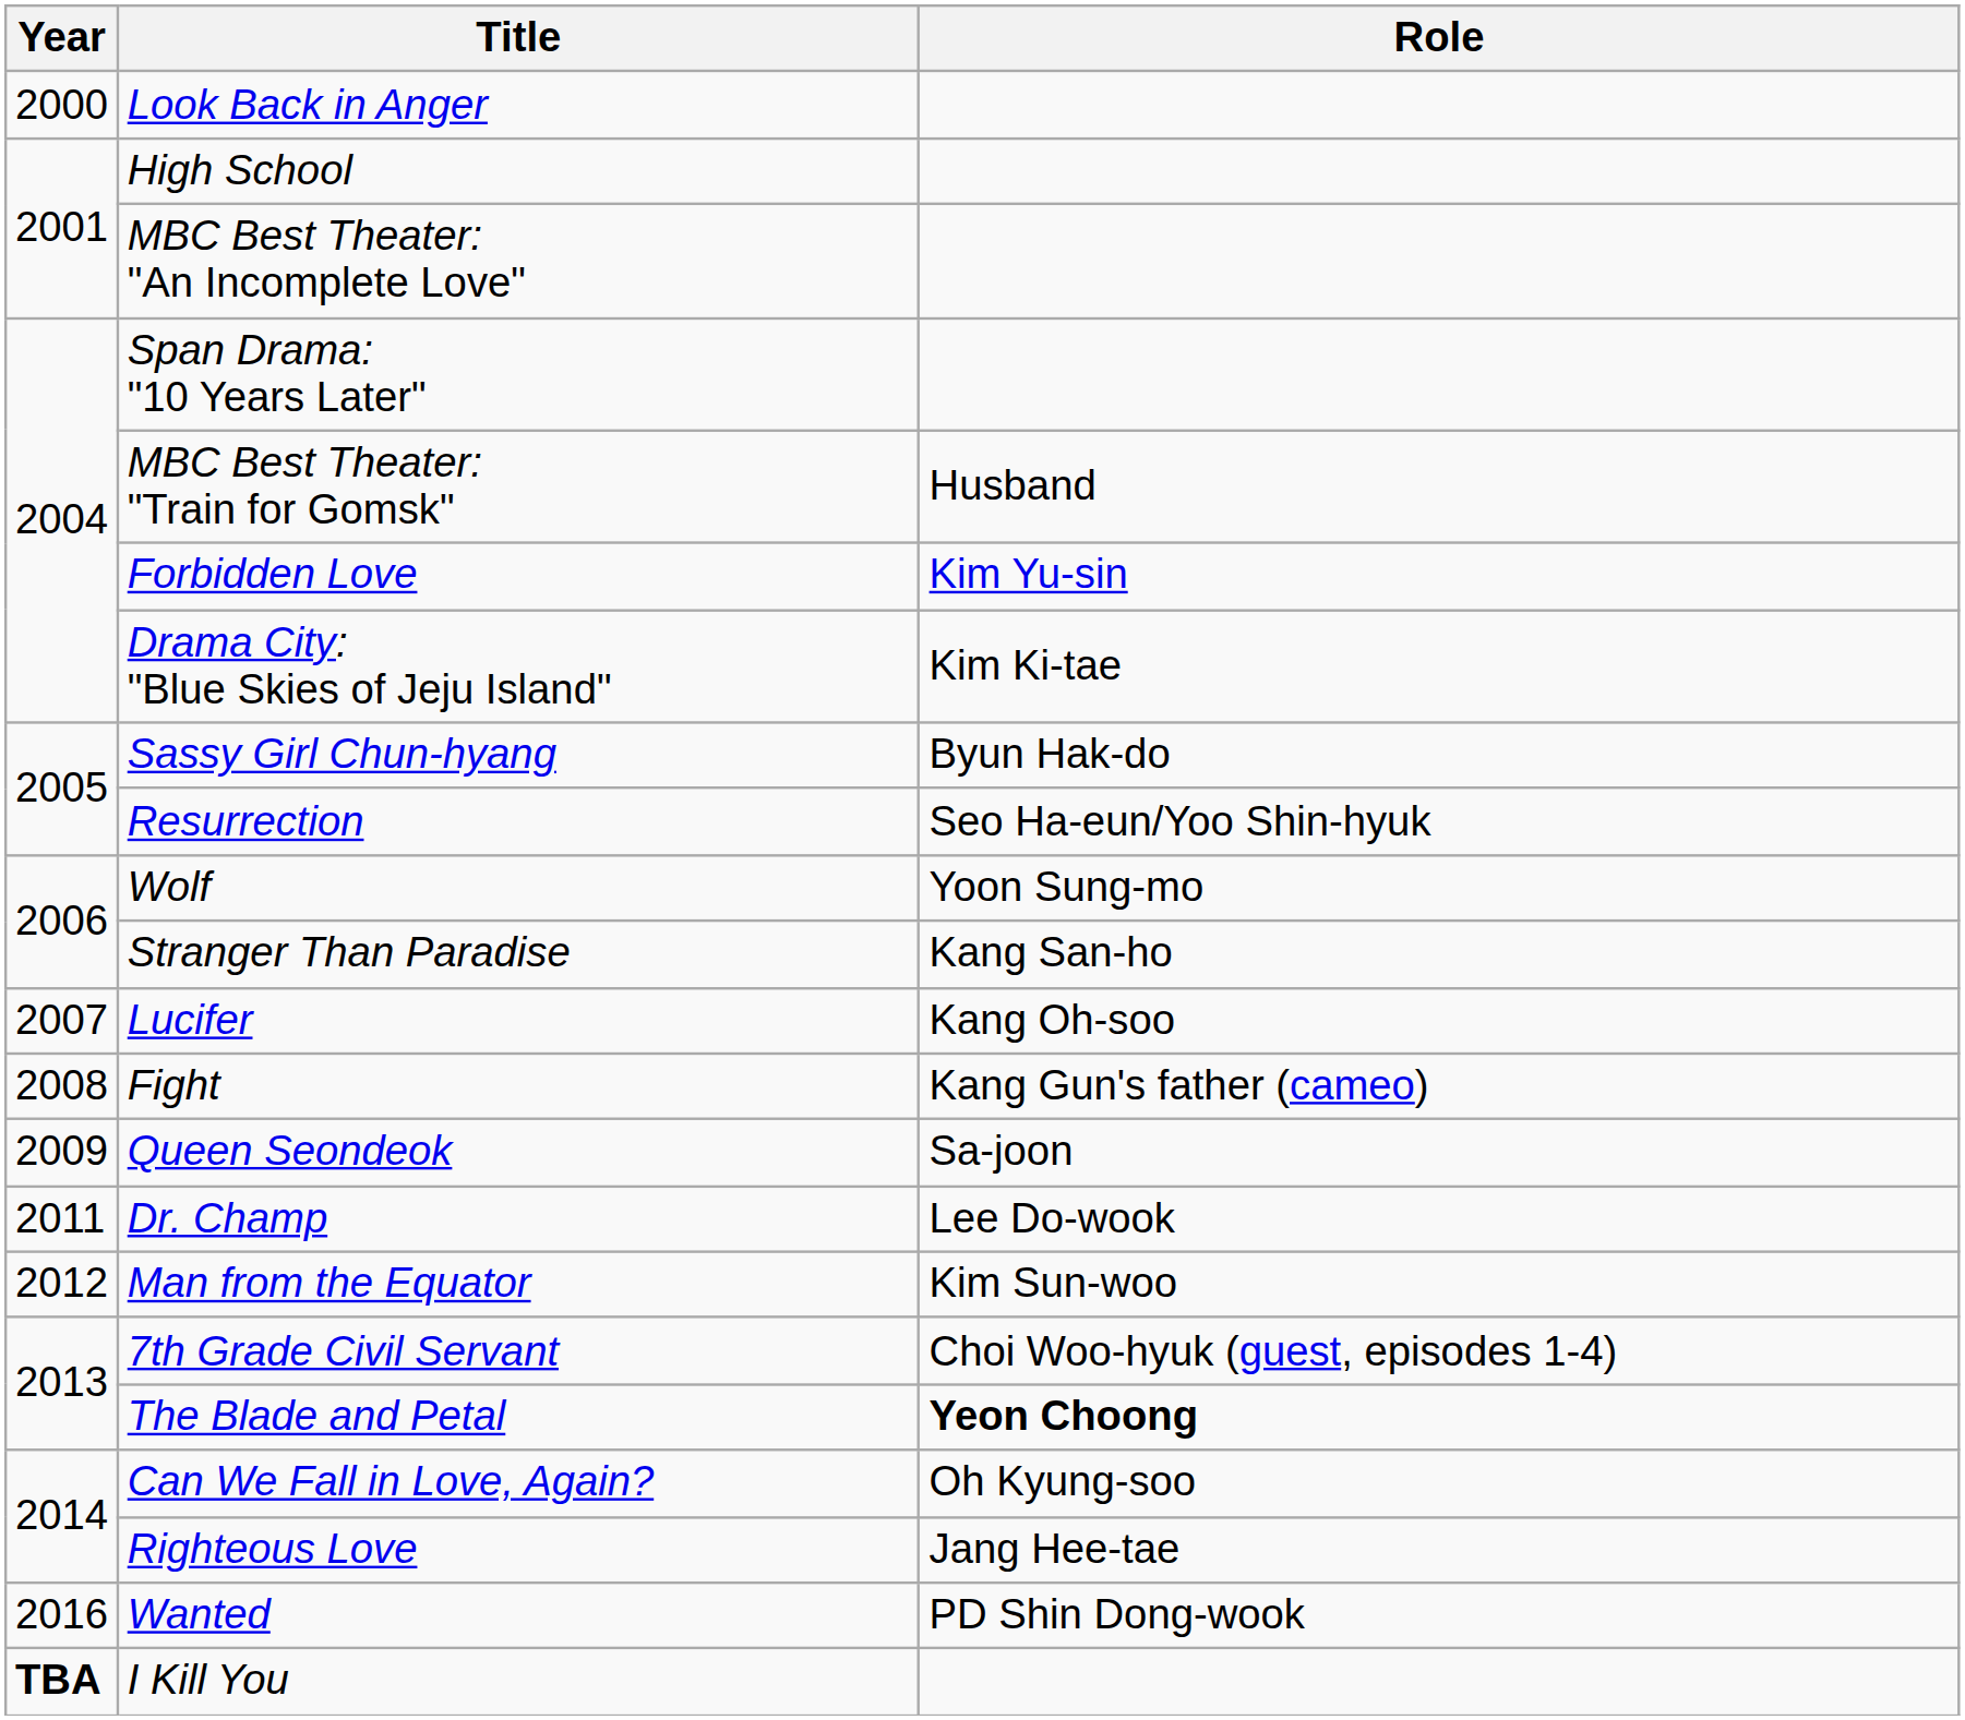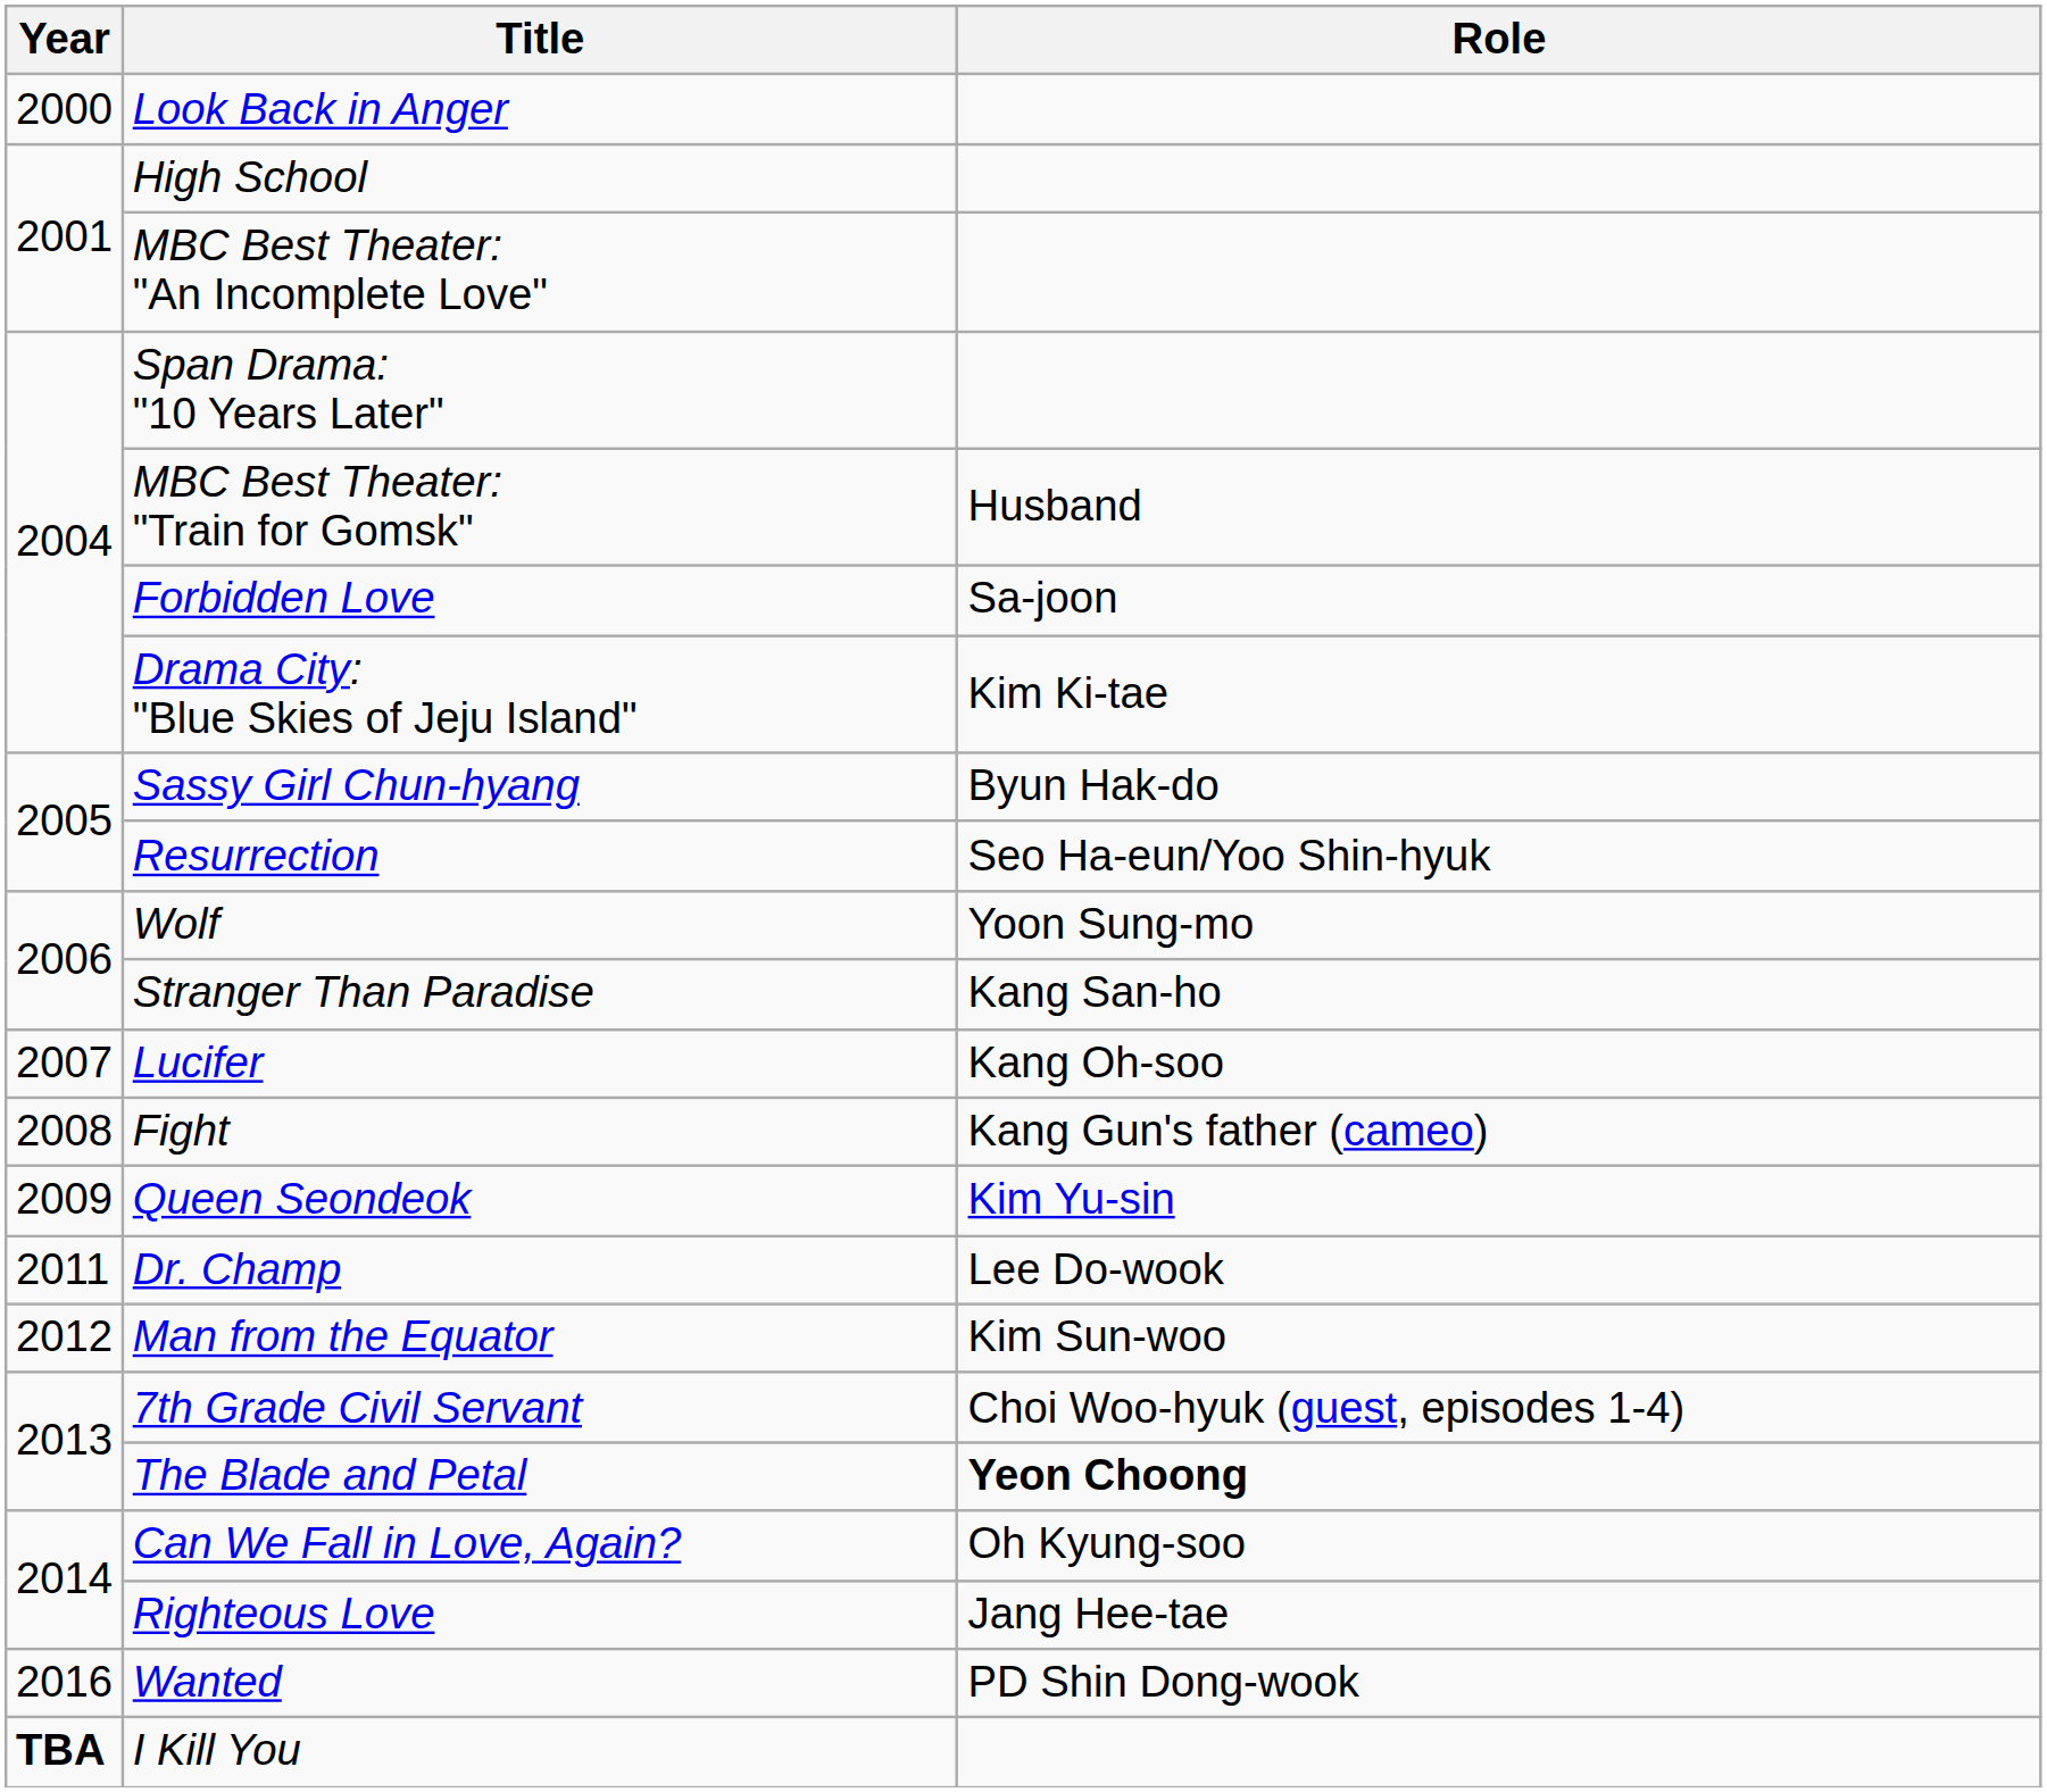 <table class="wikitable" style="width:750px">
 <tr>
 <th width=10>Year</th>
 <th>Title</th>
 <th>Role</th>
 </tr>
 <tr>
 <td>2000</td>
 <td><em><a href='#'>Look Back in Anger</a></em></td>
 <td></td>
 </tr>
 <tr>
 <td rowspan=2>2001</td>
 <td><em>High School</em></td>
 <td></td>
 </tr>
 <tr>
 <td><em>MBC Best Theater:</em><br>"An Incomplete Love"</td>
 <td></td>
 </tr>
 <tr>
 <td rowspan=4>2004</td>
 <td><em>Span Drama:</em><br>"10 Years Later"</td>
 <td></td>
 </tr>
 <tr>
 <td><em>MBC Best Theater:</em><br>"Train for Gomsk"</td>
 <td>Husband</td>
 </tr>
 <tr>
 <td><em><a href='#'>Forbidden Love</a></em></td>
-<td><a href='#'>Kim Yu-sin</a></td>
+<td>Sa-joon</td>
 </tr>
 <tr>
 <td><em><a href='#'>Drama City</a>:</em><br>"Blue Skies of Jeju Island"</td>
 <td>Kim Ki-tae</td>
 </tr>
 <tr>
 <td rowspan=2>2005</td>
 <td><em><a href='#'>Sassy Girl Chun-hyang</a></em></td>
 <td>Byun Hak-do</td>
 </tr>
 <tr>
 <td><em><a href='#'>Resurrection</a></em></td>
 <td>Seo Ha-eun/Yoo Shin-hyuk</td>
 </tr>
 <tr>
 <td rowspan=2>2006</td>
 <td><em>Wolf</em></td>
 <td>Yoon Sung-mo</td>
 </tr>
 <tr>
 <td><em>Stranger Than Paradise</em></td>
 <td>Kang San-ho</td>
 </tr>
 <tr>
 <td>2007</td>
 <td><em><a href='#'>Lucifer</a></em></td>
 <td>Kang Oh-soo</td>
 </tr>
 <tr>
 <td>2008</td>
 <td><em>Fight</em></td>
 <td>Kang Gun's father (<a href='#'>cameo</a>)</td>
 </tr>
 <tr>
 <td>2009</td>
 <td><em><a href='#'>Queen Seondeok</a></em></td>
-<td>Sa-joon</td>
+<td><a href='#'>Kim Yu-sin</a></td>
 </tr>
 <tr>
 <td>2011</td>
 <td><em><a href='#'>Dr. Champ</a></em></td>
 <td>Lee Do-wook</td>
 </tr>
 <tr>
 <td>2012</td>
 <td><em><a href='#'>Man from the Equator</a></em></td>
 <td>Kim Sun-woo</td>
 </tr>
 <tr>
 <td rowspan=2>2013</td>
 <td><em><a href='#'>7th Grade Civil Servant</a></em></td>
 <td>Choi Woo-hyuk (<a href='#'>guest</a>, episodes 1-4)</td>
 </tr>
 <tr>
 <td><em><a href='#'>The Blade and Petal</a></em></td>
 <td><strong>Yeon Choong</strong></td>
 </tr>
 <tr>
 <td rowspan=2>2014</td>
 <td><em><a href='#'>Can We Fall in Love, Again?</a></em></td>
 <td>Oh Kyung-soo</td>
 </tr>
 <tr>
 <td><em><a href='#'>Righteous Love</a></em></td>
 <td>Jang Hee-tae</td>
 </tr>
 <tr>
 <td>2016</td>
 <td><em><a href='#'>Wanted</a></em></td>
 <td>PD Shin Dong-wook</td>
 </tr>
 <tr>
 <td><strong>TBA</strong></td>
 <td><em>I Kill You</em></td>
 </tr>
 </table>
